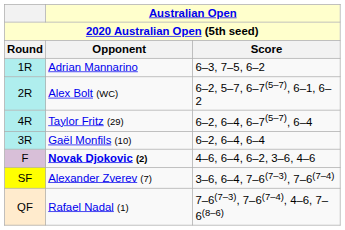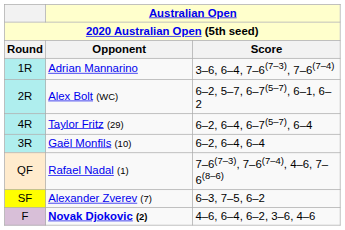 <table class="wikitable collapsible collapsed">
 <tr>
 <th></th>
 <th colspan=2 style="background:#ffc;"><a href='#'>Australian Open</a></th>
 </tr>
 <tr>
 <th colspan=3 style="background:#ffc;"><a href='#'>2020 Australian Open</a> (5th seed)</th>
 </tr>
 <tr>
 <th width=15>Round</th>
 <th width=200>Opponent</th>
 <th width=200>Score</th>
 </tr>
 <tr>
 <td style="text-align:center; background:#afeeee;">1R</td>
 <td> <a href='#'>Adrian Mannarino</a></td>
-<td>6–3, 7–5, 6–2</td>
+<td>3–6, 6–4, 7–6<sup>(7–3)</sup>, 7–6<sup>(7–4)</sup></td>
 </tr>
 <tr>
 <td style="text-align:center; background:#afeeee;">2R</td>
 <td> <a href='#'>Alex Bolt</a> <small>(WC)</small></td>
 <td>6–2, 5–7, 6–7<sup>(5–7)</sup>, 6–1, 6–2</td>
 </tr>
 <tr>
 <td style="text-align:center; background:#afeeee;">4R</td>
 <td> <a href='#'>Taylor Fritz</a> <small>(29)</small></td>
 <td>6–2, 6–4, 6–7<sup>(5–7)</sup>, 6–4</td>
 </tr>
 <tr>
 <td style="text-align:center; background:#afeeee;">3R</td>
 <td> <a href='#'>Gaël Monfils</a> <small>(10)</small></td>
 <td>6–2, 6–4, 6–4</td>
 </tr>
 <tr>
+<td style="text-align:center; background:#ffebcd;">QF</td>
+<td> <a href='#'>Rafael Nadal</a> <small>(1)</small></td>
+<td>7–6<sup>(7–3)</sup>, 7–6<sup>(7–4)</sup>, 4–6, 7–6<sup>(8–6)</sup></td>
+</tr>
+<tr>
+<td style="text-align:center; background:yellow;">SF</td>
+<td> <a href='#'>Alexander Zverev</a> <small>(7)</small></td>
+<td>6–3, 7–5, 6–2</td>
+</tr>
+<tr>
 <td style="text-align:center; background:thistle;">F</td>
 <td><strong> <a href='#'>Novak Djokovic</a> <small>(2)</small></strong></td>
 <td>4–6, 6–4, 6–2, 3–6, 4–6</td>
 </tr>
-<tr>
-<td style="text-align:center; background:yellow;">SF</td>
-<td> <a href='#'>Alexander Zverev</a> <small>(7)</small></td>
-<td>3–6, 6–4, 7–6<sup>(7–3)</sup>, 7–6<sup>(7–4)</sup></td>
-</tr>
-<tr>
-<td style="text-align:center; background:#ffebcd;">QF</td>
-<td> <a href='#'>Rafael Nadal</a> <small>(1)</small></td>
-<td>7–6<sup>(7–3)</sup>, 7–6<sup>(7–4)</sup>, 4–6, 7–6<sup>(8–6)</sup></td>
-</tr>
 </table>
